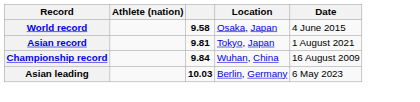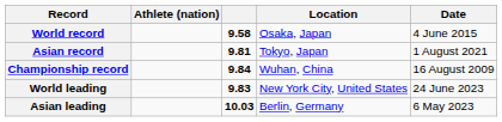 <table class="wikitable">
 <tr>
 <th scope="col">Record</th>
 <th scope="col">Athlete (nation)</th>
 <th scope="col"></th>
 <th scope="col">Location</th>
 <th scope="col">Date</th>
 </tr>
 <tr>
 <th scope="row"><a href='#'>World record</a></th>
 <td></td>
 <td align="center"><strong>9.58</strong></td>
 <td><a href='#'>Osaka</a>, <a href='#'>Japan</a></td>
 <td>4 June 2015</td>
 </tr>
 <tr>
 <th scope="row"><a href='#'>Asian record</a></th>
 <td></td>
 <td align="center"><strong>9.81</strong></td>
 <td><a href='#'>Tokyo</a>, <a href='#'>Japan</a></td>
 <td>1 August 2021</td>
 </tr>
 <tr>
 <th><a href='#'>Championship record</a></th>
 <td></td>
 <td align="center"><strong>9.84</strong></td>
 <td><a href='#'>Wuhan</a>, <a href='#'>China</a></td>
 <td>16 August 2009</td>
 </tr>
 <tr>
+<th scope="row">World leading</th>
+<td></td>
+<td align="center"><strong>9.83</strong></td>
+<td><a href='#'>New York City</a>, <a href='#'>United States</a></td>
+<td>24 June 2023</td>
+</tr>
+<tr>
 <th scope="row">Asian leading</th>
 <td></td>
 <td align="center"><strong>10.03</strong></td>
 <td><a href='#'>Berlin</a>, <a href='#'>Germany</a></td>
 <td>6 May 2023</td>
 </tr>
 </table>
